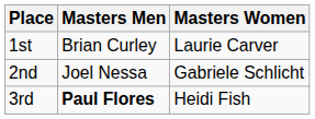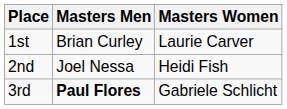 <table class="wikitable">
 <tr>
 <th>Place</th>
 <th>Masters Men</th>
 <th>Masters Women</th>
 </tr>
 <tr>
 <td>1st</td>
 <td>Brian Curley</td>
 <td>Laurie Carver</td>
 </tr>
 <tr>
 <td>2nd</td>
 <td>Joel Nessa</td>
-<td>Gabriele Schlicht</td>
+<td>Heidi Fish</td>
 </tr>
 <tr>
 <td>3rd</td>
 <td><strong>Paul Flores</strong></td>
-<td>Heidi Fish</td>
+<td>Gabriele Schlicht</td>
 </tr>
 </table>
